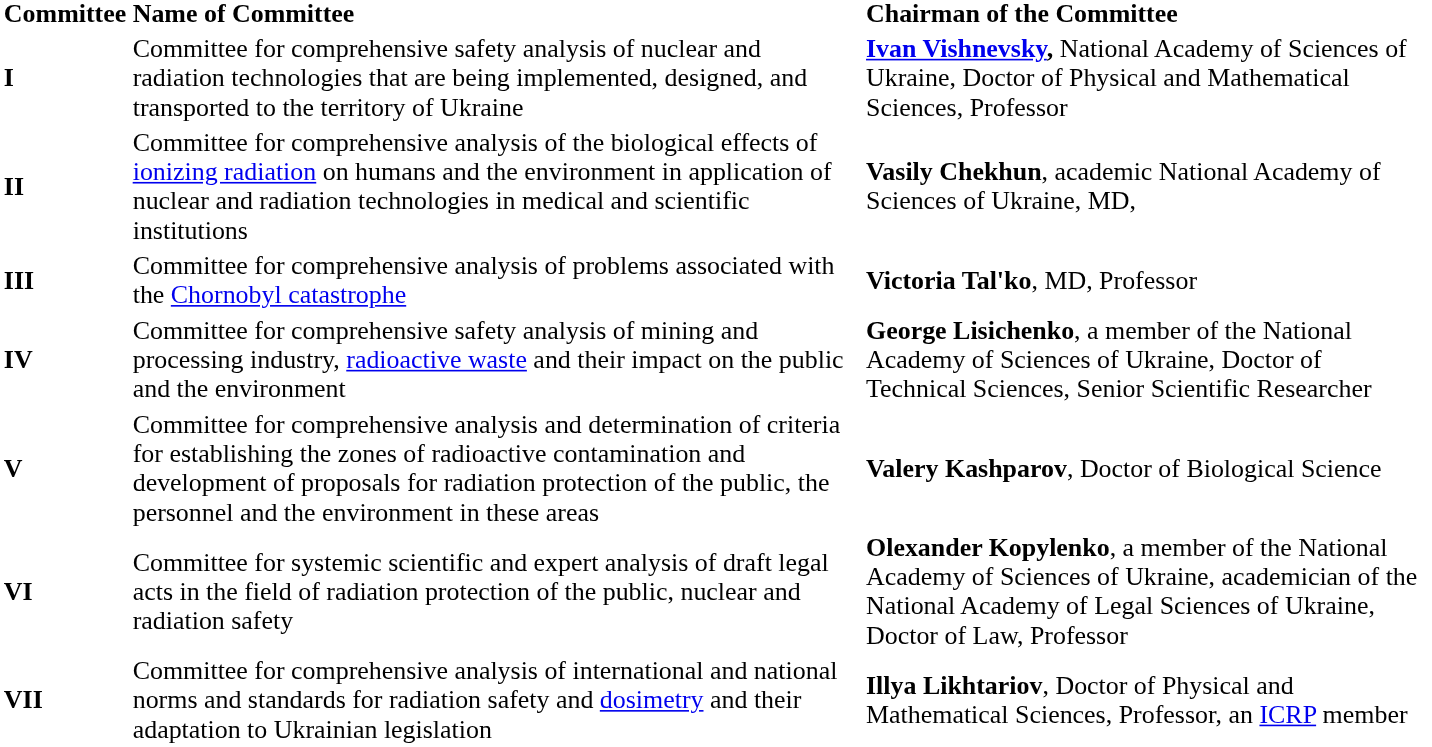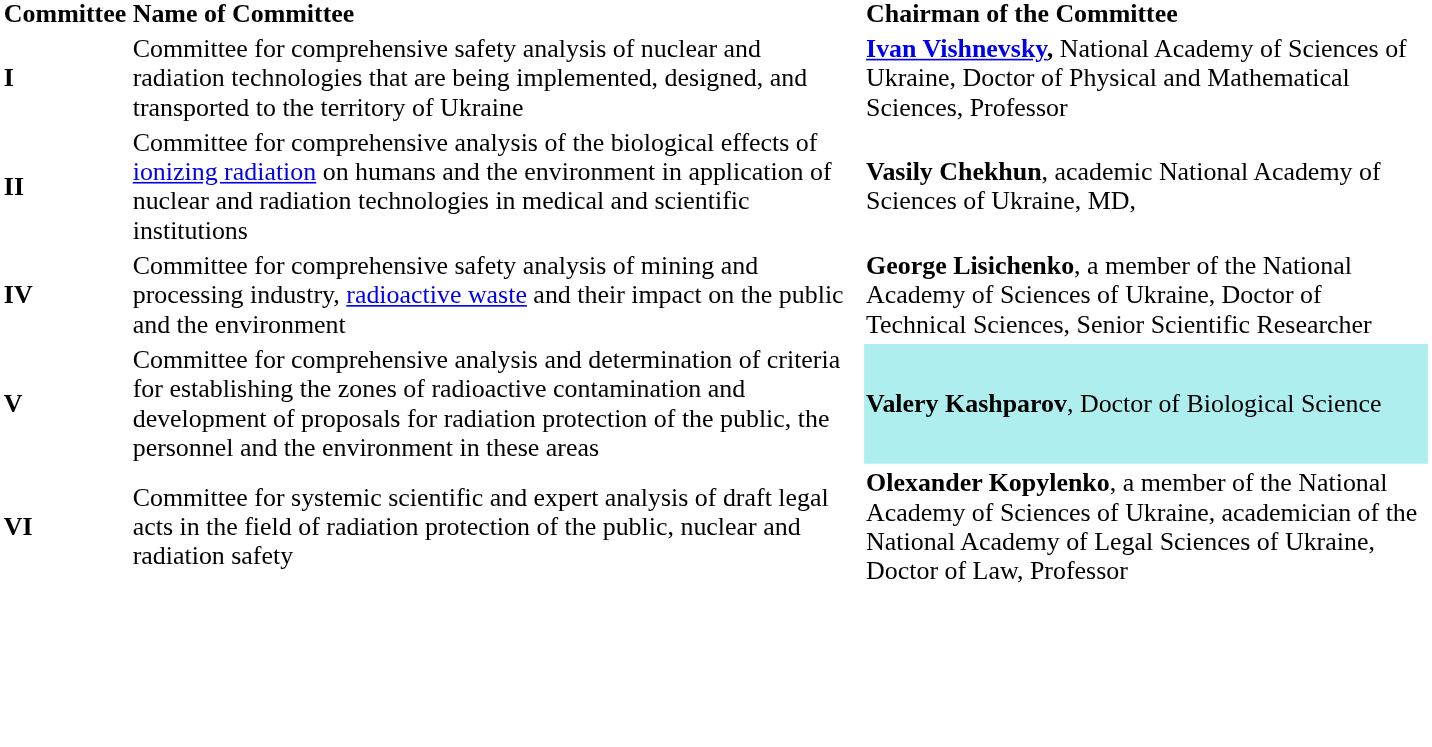 <table>
 <tr>
 <td><strong>Committee </strong></td>
 <td><strong>Name of Committee</strong></td>
 <td><strong> Chairman of the Committee</strong></td>
 </tr>
 <tr>
 <td><strong>I</strong></td>
 <td>Committee for comprehensive safety analysis of nuclear and radiation technologies that are being implemented, designed, and transported to the territory of Ukraine</td>
 <td><strong><a href='#'>Ivan Vishnevsky</a>,</strong>  National Academy of Sciences of Ukraine, Doctor of Physical and Mathematical Sciences, Professor</td>
 </tr>
 <tr>
 <td><strong>II</strong></td>
 <td>Committee for comprehensive analysis of the biological effects of <a href='#'>ionizing radiation</a> on humans and the environment in application of nuclear and radiation technologies in medical and scientific institutions</td>
 <td><strong>Vasily Chekhun</strong>, academic National Academy of Sciences of Ukraine, MD,</td>
 </tr>
 <tr>
-<td><strong>III</strong></td>
-<td>Committee for comprehensive analysis of problems associated with the <a href='#'>Chornobyl catastrophe</a></td>
-<td><strong>Victoria Tal'ko</strong>, MD, Professor</td>
-</tr>
-<tr>
 <td><strong>IV</strong></td>
 <td>Committee for comprehensive safety analysis of mining and processing industry, <a href='#'>radioactive waste</a> and their impact on the public and the environment</td>
 <td><strong>George Lisichenko</strong>, a member of the National Academy of Sciences of Ukraine, Doctor of Technical Sciences, Senior Scientific Researcher</td>
 </tr>
 <tr>
 <td><strong>V</strong></td>
 <td>Committee for comprehensive analysis and determination of criteria for establishing the zones of radioactive contamination and development of proposals for radiation protection of the public, the personnel and the environment in these areas</td>
-<td><strong>Valery Kashparov</strong>, Doctor of Biological Science</td>
+<td style="background: paleturquoise;"><strong>Valery Kashparov</strong>, Doctor of Biological Science</td>
 </tr>
 <tr>
 <td><strong>VI</strong></td>
 <td>Committee for systemic scientific and expert analysis of draft legal acts in the field of radiation protection of the public, nuclear and radiation safety</td>
 <td><strong>Olexander Kopylenko</strong>, a member of the National Academy of Sciences of Ukraine, academician of the National Academy of Legal Sciences of Ukraine, Doctor of Law, Professor</td>
 </tr>
-<tr>
-<td><strong>VII</strong></td>
-<td>Committee for comprehensive analysis of international and national norms and standards for radiation safety and <a href='#'>dosimetry</a> and their adaptation to Ukrainian legislation</td>
-<td><strong>Illya Likhtariov</strong>, Doctor of Physical and Mathematical Sciences, Professor, an <a href='#'>ICRP</a> member</td>
-</tr>
 </table>
